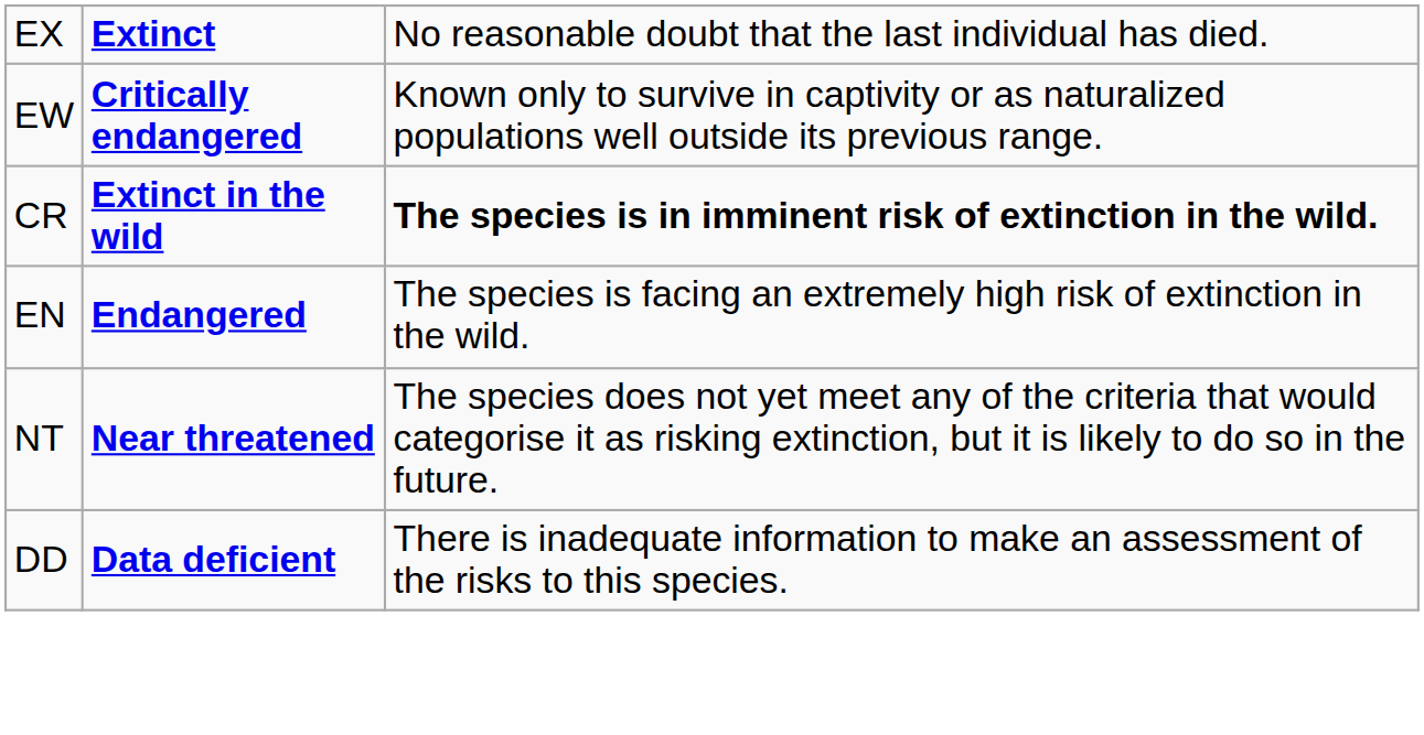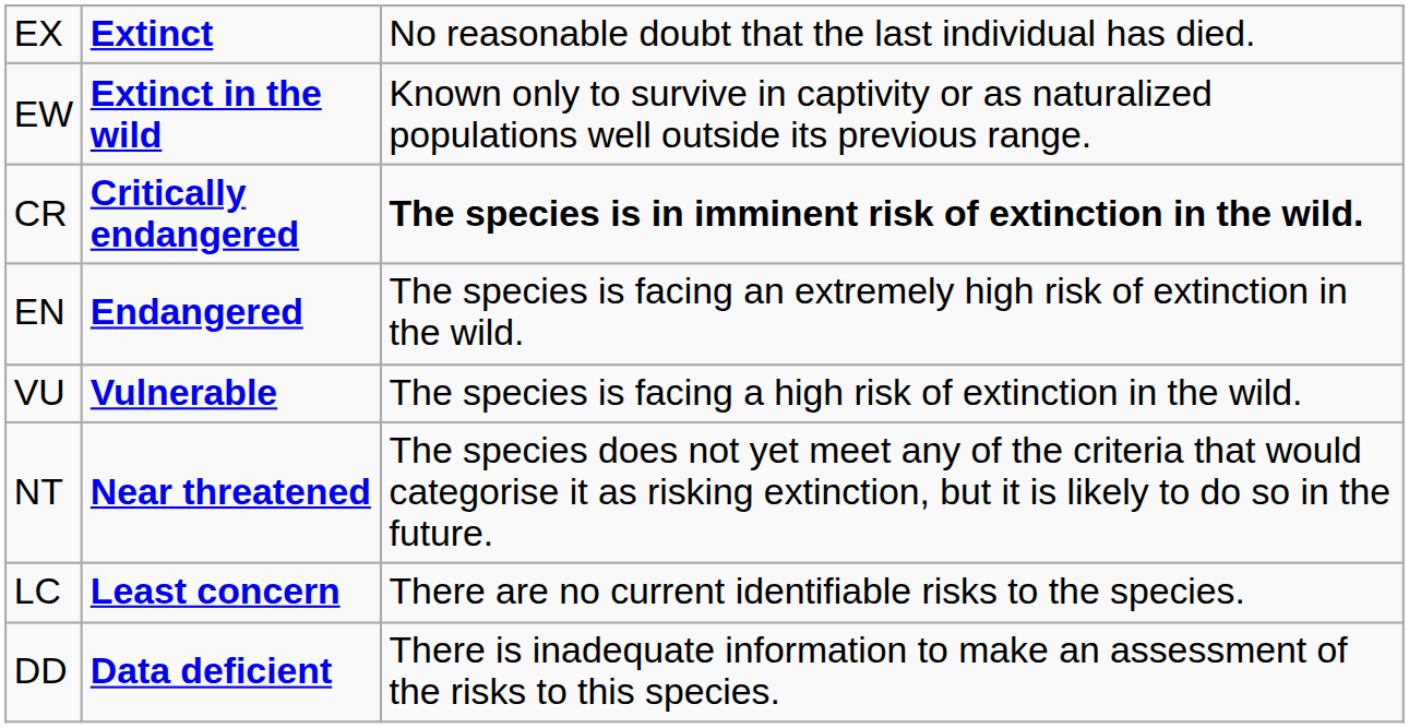 <table class="wikitable" style="text-align:left">
 <tr>
 <td>EX</td>
 <td><strong><a href='#'>Extinct</a></strong></td>
 <td>No reasonable doubt that the last individual has died.</td>
 </tr>
 <tr>
 <td>EW</td>
-<td><strong><a href='#'>Critically endangered</a></strong></td>
+<td><strong><a href='#'>Extinct in the wild</a></strong></td>
 <td>Known only to survive in captivity or as naturalized populations well outside its previous range.</td>
 </tr>
 <tr>
 <td>CR</td>
-<td><strong><a href='#'>Extinct in the wild</a></strong></td>
+<td><strong><a href='#'>Critically endangered</a></strong></td>
 <td><strong>The species is in imminent risk of extinction in the wild.</strong></td>
 </tr>
 <tr>
 <td>EN</td>
 <td><strong><a href='#'>Endangered</a></strong></td>
 <td>The species is facing an extremely high risk of extinction in the wild.</td>
 </tr>
 <tr>
+<td>VU</td>
+<td><strong><a href='#'>Vulnerable</a></strong></td>
+<td>The species is facing a high risk of extinction in the wild.</td>
+</tr>
+<tr>
 <td>NT</td>
 <td><strong><a href='#'>Near threatened</a></strong></td>
 <td>The species does not yet meet any of the criteria that would categorise it as risking extinction, but it is likely to do so in the future.</td>
+</tr>
+<tr>
+<td>LC</td>
+<td><strong><a href='#'>Least concern</a></strong></td>
+<td>There are no current identifiable risks to the species.</td>
 </tr>
 <tr>
 <td>DD</td>
 <td><strong><a href='#'>Data deficient</a></strong></td>
 <td>There is inadequate information to make an assessment of the risks to this species.</td>
 </tr>
 </table>
